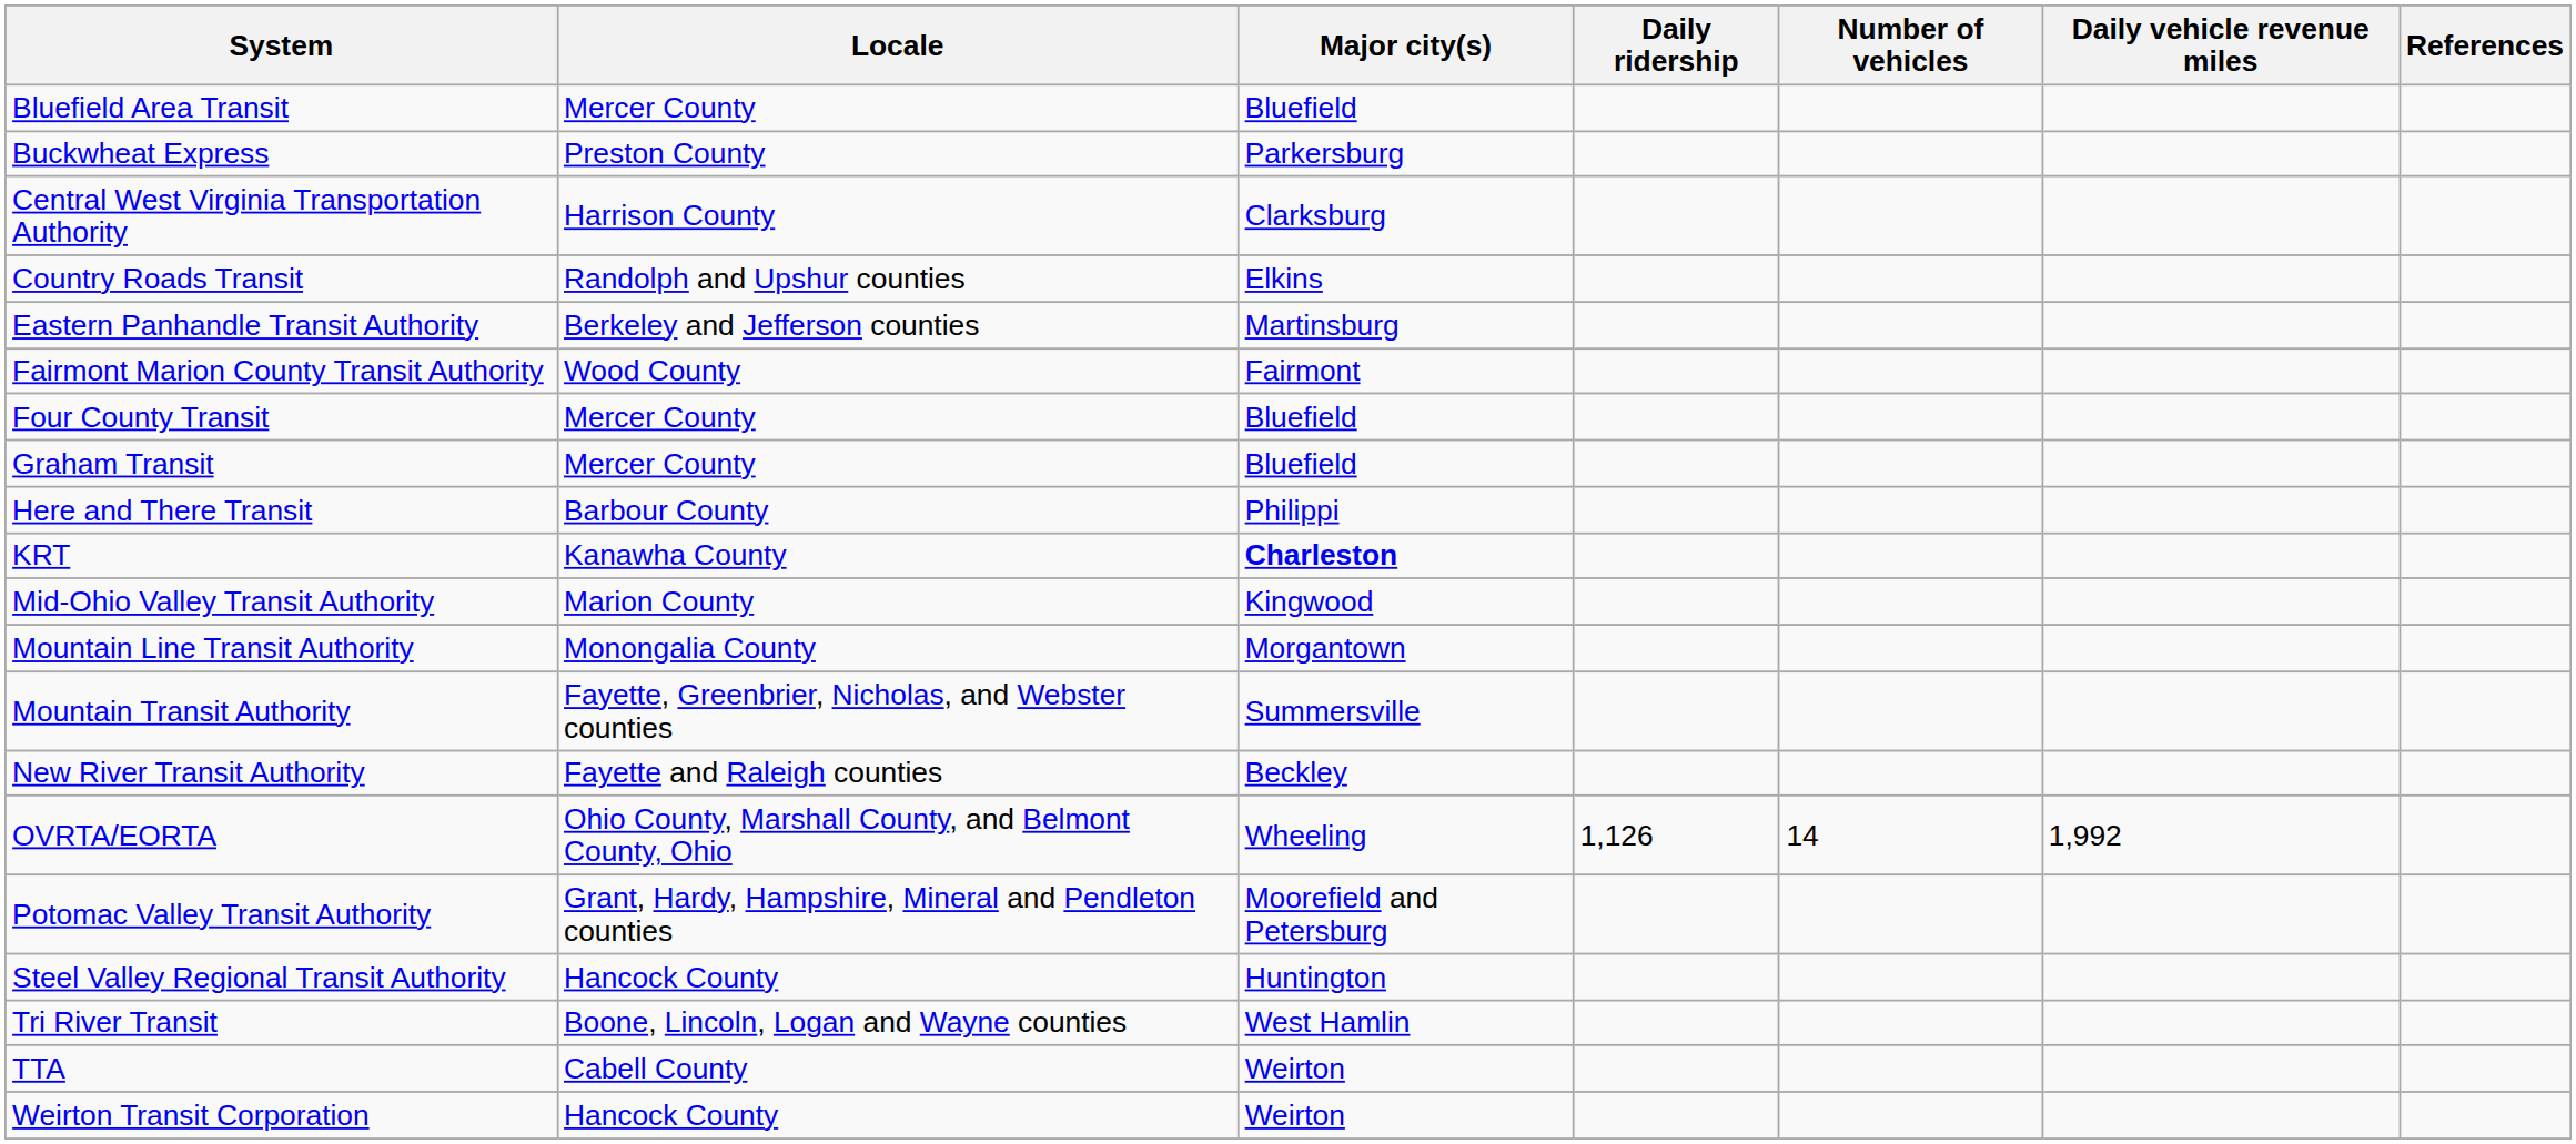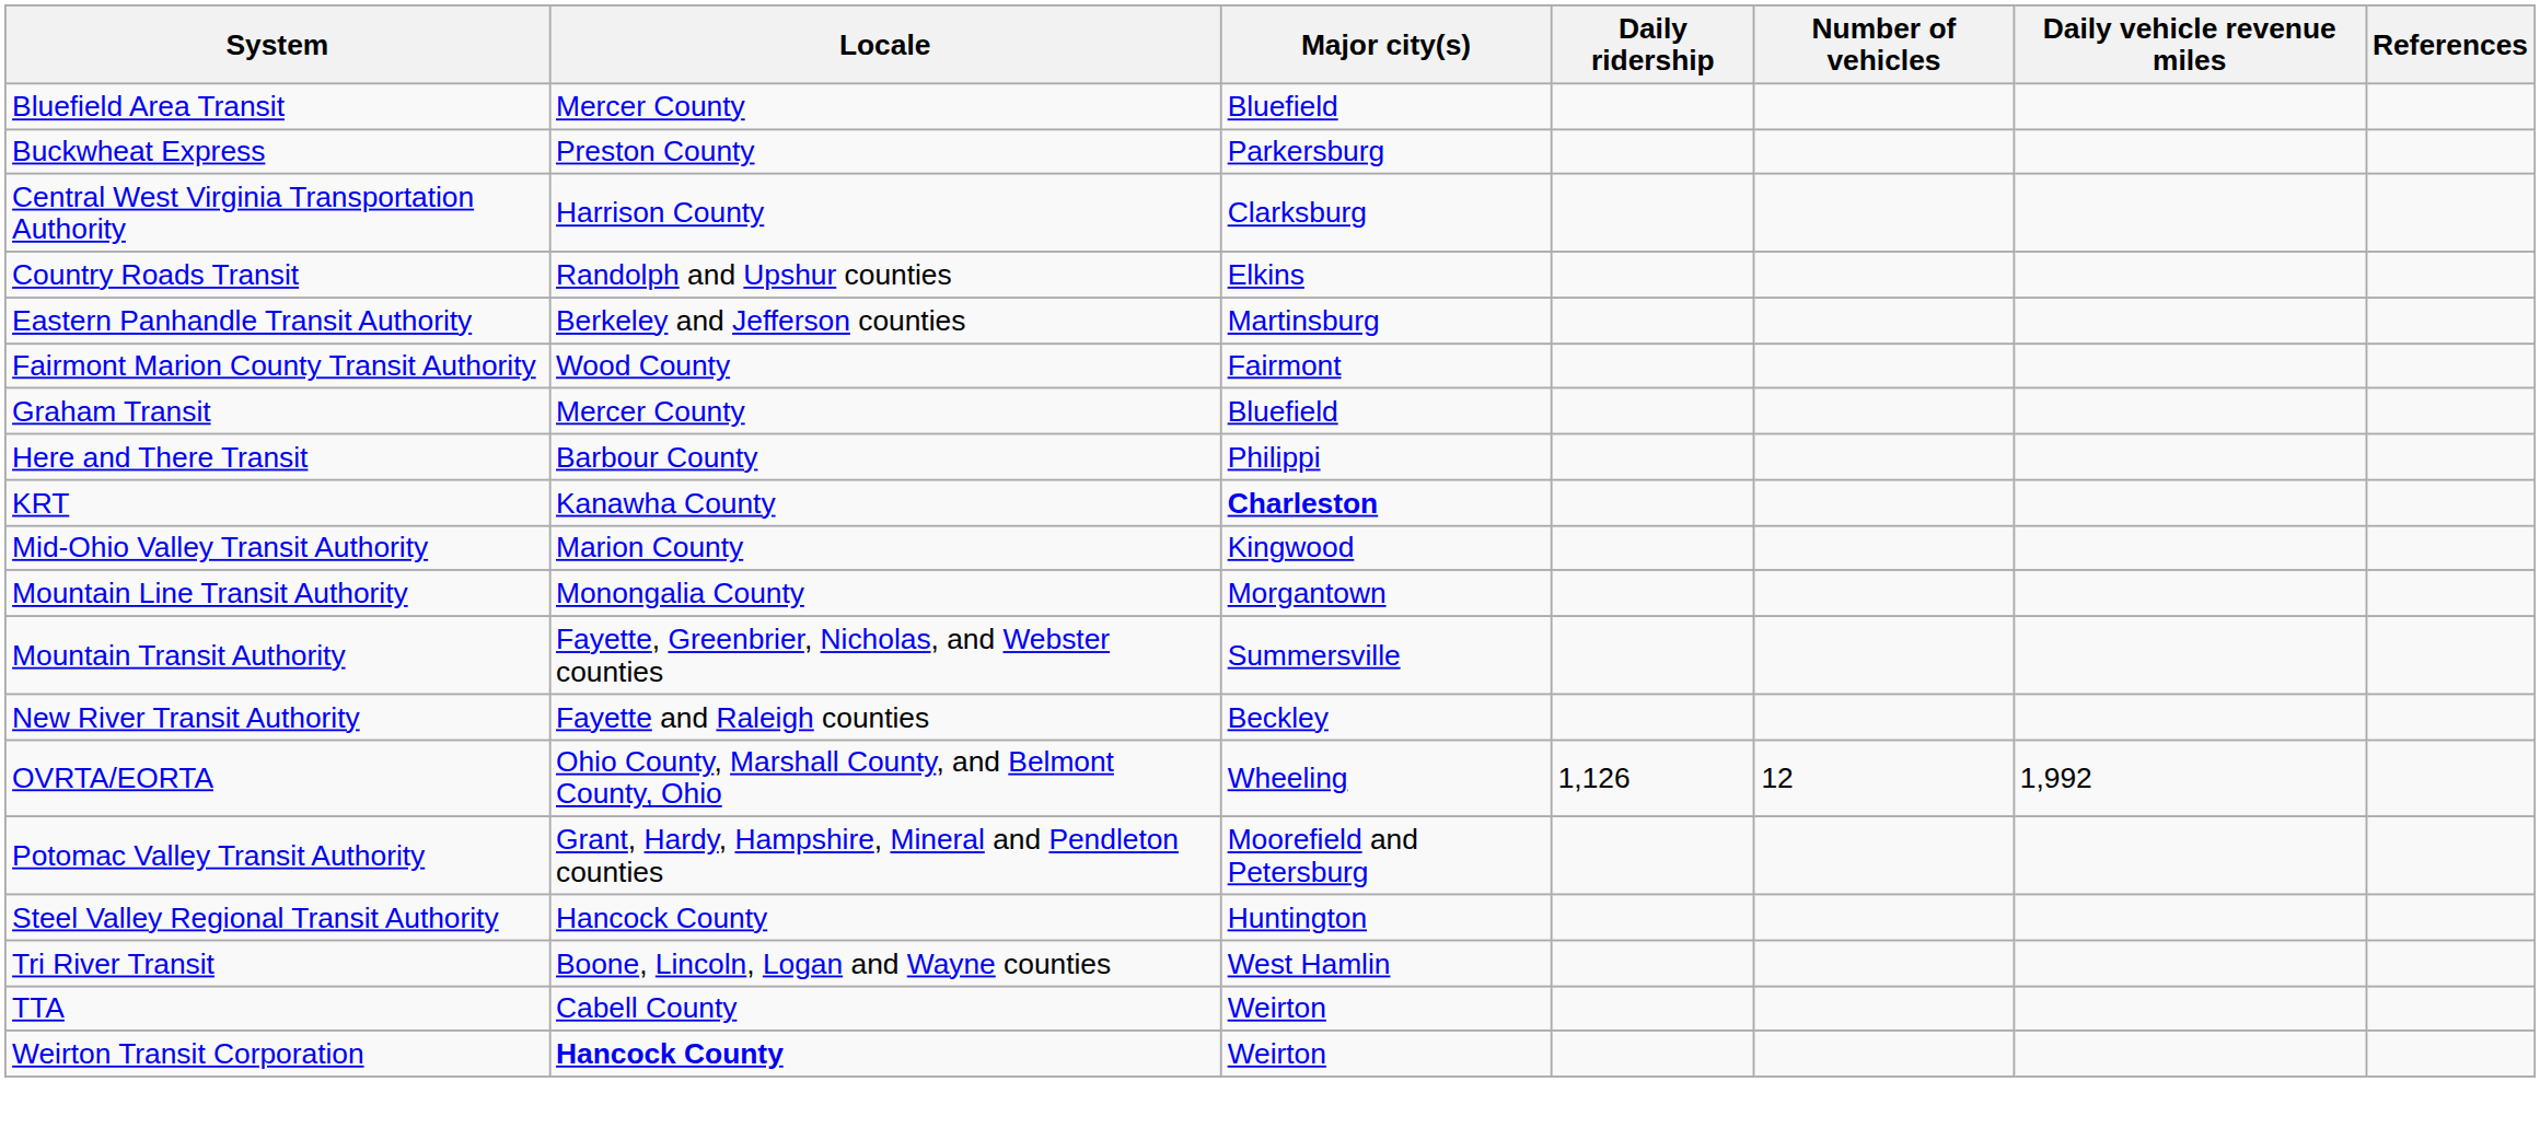 <table class="wikitable sortable" style="font-size: 90%; width: 100%">
 <tr>
 <th>System</th>
 <th>Locale</th>
 <th>Major city(s)</th>
 <th>Daily ridership</th>
 <th>Number of vehicles</th>
 <th>Daily vehicle revenue miles</th>
 <th>References</th>
 </tr>
 <tr>
 <td><a href='#'>Bluefield Area Transit</a></td>
 <td><a href='#'>Mercer County</a></td>
 <td><a href='#'>Bluefield</a></td>
 <td></td>
 <td></td>
 <td></td>
 <td></td>
 </tr>
 <tr>
 <td><a href='#'>Buckwheat Express</a></td>
 <td><a href='#'>Preston County</a></td>
 <td><a href='#'>Parkersburg</a></td>
 <td></td>
 <td></td>
 <td></td>
 <td></td>
 </tr>
 <tr>
 <td><a href='#'>Central West Virginia Transportation Authority</a></td>
 <td><a href='#'>Harrison County</a></td>
 <td><a href='#'>Clarksburg</a></td>
 <td></td>
 <td></td>
 <td></td>
 <td></td>
 </tr>
 <tr>
 <td><a href='#'>Country Roads Transit</a></td>
 <td><a href='#'>Randolph</a> and <a href='#'>Upshur</a> counties</td>
 <td><a href='#'>Elkins</a></td>
 <td></td>
 <td></td>
 <td></td>
 <td></td>
 </tr>
 <tr>
 <td><a href='#'>Eastern Panhandle Transit Authority</a></td>
 <td><a href='#'>Berkeley</a> and <a href='#'>Jefferson</a> counties</td>
 <td><a href='#'>Martinsburg</a></td>
 <td></td>
 <td></td>
 <td></td>
 <td></td>
 </tr>
 <tr>
 <td><a href='#'>Fairmont Marion County Transit Authority</a></td>
 <td><a href='#'>Wood County</a></td>
 <td><a href='#'>Fairmont</a></td>
-<td></td>
-<td></td>
-<td></td>
-<td></td>
-</tr>
-<tr>
-<td><a href='#'>Four County Transit</a></td>
-<td><a href='#'>Mercer County</a></td>
-<td><a href='#'>Bluefield</a></td>
 <td></td>
 <td></td>
 <td></td>
 <td></td>
 </tr>
 <tr>
 <td><a href='#'>Graham Transit</a></td>
 <td><a href='#'>Mercer County</a></td>
 <td><a href='#'>Bluefield</a></td>
 <td></td>
 <td></td>
 <td></td>
 <td></td>
 </tr>
 <tr>
 <td><a href='#'>Here and There Transit</a></td>
 <td><a href='#'>Barbour County</a></td>
 <td><a href='#'>Philippi</a></td>
 <td></td>
 <td></td>
 <td></td>
 <td></td>
 </tr>
 <tr>
 <td><a href='#'>KRT</a></td>
 <td><a href='#'>Kanawha County</a></td>
 <td><strong><a href='#'>Charleston</a></strong></td>
 <td></td>
 <td></td>
 <td></td>
 <td></td>
 </tr>
 <tr>
 <td><a href='#'>Mid-Ohio Valley Transit Authority</a></td>
 <td><a href='#'>Marion County</a></td>
 <td><a href='#'>Kingwood</a></td>
 <td></td>
 <td></td>
 <td></td>
 <td></td>
 </tr>
 <tr>
 <td><a href='#'>Mountain Line Transit Authority</a></td>
 <td><a href='#'>Monongalia County</a></td>
 <td><a href='#'>Morgantown</a></td>
 <td></td>
 <td></td>
 <td></td>
 <td></td>
 </tr>
 <tr>
 <td><a href='#'>Mountain Transit Authority</a></td>
 <td><a href='#'>Fayette</a>, <a href='#'>Greenbrier</a>, <a href='#'>Nicholas</a>, and <a href='#'>Webster</a> counties</td>
 <td><a href='#'>Summersville</a></td>
 <td></td>
 <td></td>
 <td></td>
 <td></td>
 </tr>
 <tr>
 <td><a href='#'>New River Transit Authority</a></td>
 <td><a href='#'>Fayette</a> and <a href='#'>Raleigh</a> counties</td>
 <td><a href='#'>Beckley</a></td>
 <td></td>
 <td></td>
 <td></td>
 <td></td>
 </tr>
 <tr>
 <td><a href='#'>OVRTA/EORTA</a></td>
 <td><a href='#'>Ohio County</a>, <a href='#'>Marshall County</a>, and <a href='#'>Belmont County, Ohio</a></td>
 <td><a href='#'>Wheeling</a></td>
 <td>1,126</td>
-<td>14</td>
+<td>12</td>
 <td>1,992</td>
 </tr>
 <tr>
 <td><a href='#'>Potomac Valley Transit Authority</a></td>
 <td><a href='#'>Grant</a>, <a href='#'>Hardy</a>, <a href='#'>Hampshire</a>, <a href='#'>Mineral</a> and <a href='#'>Pendleton</a> counties</td>
 <td><a href='#'>Moorefield</a> and <a href='#'>Petersburg</a></td>
 <td></td>
 <td></td>
 <td></td>
 <td></td>
 </tr>
 <tr>
 <td><a href='#'>Steel Valley Regional Transit Authority</a></td>
 <td><a href='#'>Hancock County</a></td>
 <td><a href='#'>Huntington</a></td>
 <td></td>
 <td></td>
 <td></td>
 <td></td>
 </tr>
 <tr>
 <td><a href='#'>Tri River Transit</a></td>
 <td><a href='#'>Boone</a>, <a href='#'>Lincoln</a>, <a href='#'>Logan</a> and <a href='#'>Wayne</a> counties</td>
 <td><a href='#'>West Hamlin</a></td>
 <td></td>
 <td></td>
 <td></td>
 <td></td>
 </tr>
 <tr>
 <td><a href='#'>TTA</a></td>
 <td><a href='#'>Cabell County</a></td>
 <td><a href='#'>Weirton</a></td>
 <td></td>
 <td></td>
 <td></td>
 <td></td>
 </tr>
 <tr>
 <td><a href='#'>Weirton Transit Corporation</a></td>
-<td><a href='#'>Hancock County</a></td>
+<td><strong><a href='#'>Hancock County</a></strong></td>
 <td><a href='#'>Weirton</a></td>
 <td></td>
 <td></td>
 <td></td>
 <td></td>
 </tr>
 </table>
